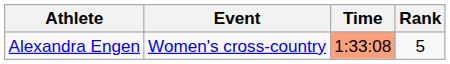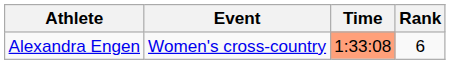 <table class=wikitable style="font-size:90%">
 <tr>
 <th>Athlete</th>
 <th>Event</th>
 <th>Time</th>
 <th>Rank</th>
 </tr>
 <tr align=center>
 <td align=left><a href='#'>Alexandra Engen</a></td>
 <td align=left><a href='#'>Women's cross-country</a></td>
 <td style="background: lightsalmon;">1:33:08</td>
-<td>5</td>
+<td>6</td>
 </tr>
 </table>
